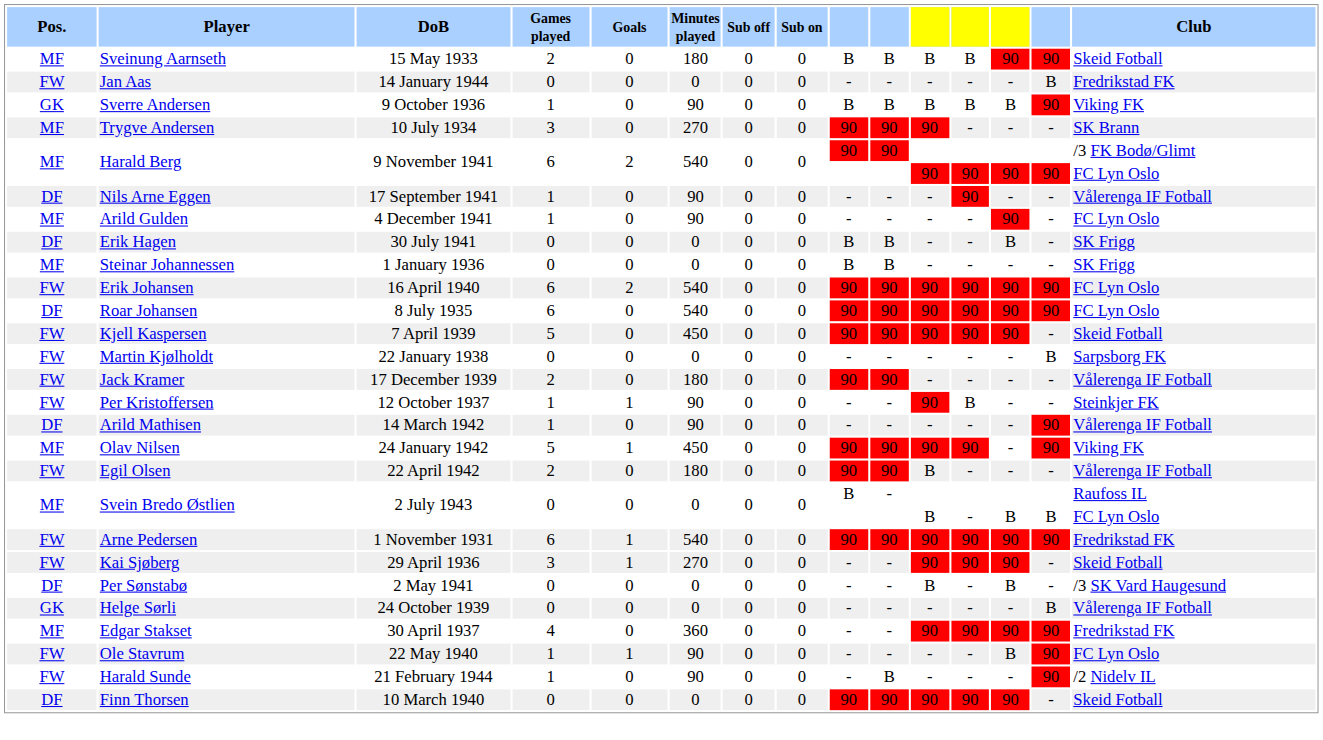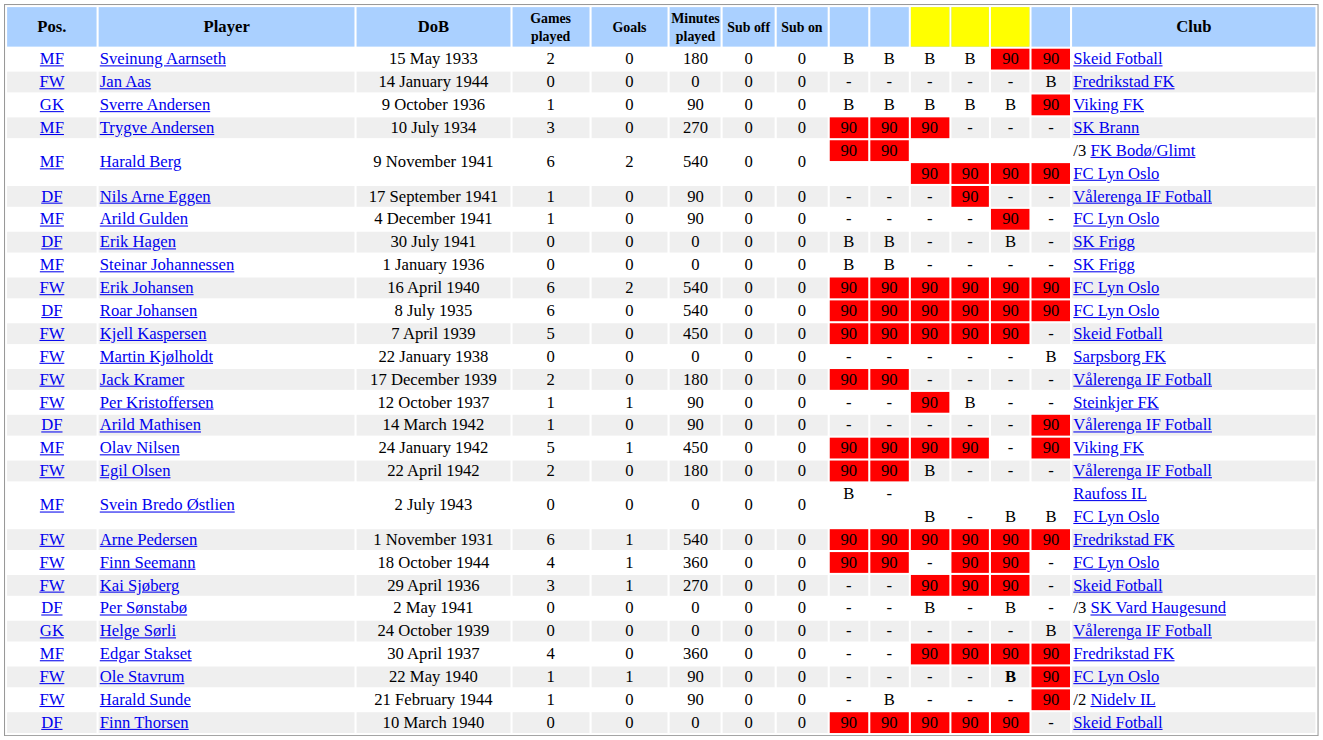 <table border="0" width="100%" style="border: 1px solid #999; background-color:#FFFFFF; text-align:center">
 <tr align="center" bgcolor="#AAD0FF">
 <th width=7%>Pos.</th>
 <th width=20%>Player</th>
 <th width=12%>DoB</th>
 <th width=6%><small>Games<br>played</small></th>
 <th width=6%><small>Goals</small></th>
 <th width=4%><small>Minutes<br>played</small></th>
 <th width=4%><small>Sub off</small></th>
 <th width=4%><small>Sub on</small></th>
 <th width=3%></th>
 <th width=3%></th>
 <th width=3% bgcolor=yellow></th>
 <th width=3% bgcolor=yellow></th>
 <th width=3% bgcolor=yellow></th>
 <th width=3%></th>
 <th width=27%>Club</th>
 </tr>
 <tr>
 <td><a href='#'>MF</a></td>
 <td align="left"><a href='#'>Sveinung Aarnseth</a></td>
 <td>15 May 1933</td>
 <td>2</td>
 <td>0</td>
 <td>180</td>
 <td>0</td>
 <td>0</td>
 <td>B</td>
 <td>B</td>
 <td>B</td>
 <td>B</td>
 <td bgcolor=red>90</td>
 <td bgcolor=red>90</td>
 <td align="left"> <a href='#'>Skeid Fotball</a></td>
 </tr>
 <tr bgcolor="#EFEFEF">
 <td><a href='#'>FW</a></td>
 <td align="left"><a href='#'>Jan Aas</a></td>
 <td>14 January 1944</td>
 <td>0</td>
 <td>0</td>
 <td>0</td>
 <td>0</td>
 <td>0</td>
 <td>-</td>
 <td>-</td>
 <td>-</td>
 <td>-</td>
 <td>-</td>
 <td>B</td>
 <td align="left"> <a href='#'>Fredrikstad FK</a></td>
 </tr>
 <tr>
 <td><a href='#'>GK</a></td>
 <td align="left"><a href='#'>Sverre Andersen</a></td>
 <td>9 October 1936</td>
 <td>1</td>
 <td>0</td>
 <td>90</td>
 <td>0</td>
 <td>0</td>
 <td>B</td>
 <td>B</td>
 <td>B</td>
 <td>B</td>
 <td>B</td>
 <td bgcolor=red>90</td>
 <td align="left"> <a href='#'>Viking FK</a></td>
 </tr>
 <tr bgcolor="#EFEFEF">
 <td><a href='#'>MF</a></td>
 <td align="left"><a href='#'>Trygve Andersen</a></td>
 <td>10 July 1934</td>
 <td>3</td>
 <td>0</td>
 <td>270</td>
 <td>0</td>
 <td>0</td>
 <td bgcolor=red>90</td>
 <td bgcolor=red>90</td>
 <td bgcolor=red>90</td>
 <td>-</td>
 <td>-</td>
 <td>-</td>
 <td align="left"> <a href='#'>SK Brann</a></td>
 </tr>
 <tr>
 <td rowspan=2><a href='#'>MF</a></td>
 <td align="left" rowspan=2><a href='#'>Harald Berg</a></td>
 <td rowspan=2>9 November 1941</td>
 <td rowspan=2>6</td>
 <td rowspan=2>2</td>
 <td rowspan=2>540</td>
 <td rowspan=2>0</td>
 <td rowspan=2>0</td>
 <td bgcolor=red>90</td>
 <td bgcolor=red>90</td>
 <td></td>
 <td></td>
 <td></td>
 <td></td>
 <td align="left">/3 <a href='#'>FK Bodø/Glimt</a></td>
 </tr>
 <tr>
 <td></td>
 <td></td>
 <td bgcolor=red>90</td>
 <td bgcolor=red>90</td>
 <td bgcolor=red>90</td>
 <td bgcolor=red>90</td>
 <td align="left"> <a href='#'>FC Lyn Oslo</a></td>
 </tr>
 <tr bgcolor="#EFEFEF">
 <td><a href='#'>DF</a></td>
 <td align="left"><a href='#'>Nils Arne Eggen</a></td>
 <td>17 September 1941</td>
 <td>1</td>
 <td>0</td>
 <td>90</td>
 <td>0</td>
 <td>0</td>
 <td>-</td>
 <td>-</td>
 <td>-</td>
 <td bgcolor=red>90</td>
 <td>-</td>
 <td>-</td>
 <td align="left"> <a href='#'>Vålerenga IF Fotball</a></td>
 </tr>
 <tr>
 <td><a href='#'>MF</a></td>
 <td align="left"><a href='#'>Arild Gulden</a></td>
 <td>4 December 1941</td>
 <td>1</td>
 <td>0</td>
 <td>90</td>
 <td>0</td>
 <td>0</td>
 <td>-</td>
 <td>-</td>
 <td>-</td>
 <td>-</td>
 <td bgcolor=red>90</td>
 <td>-</td>
 <td align="left"> <a href='#'>FC Lyn Oslo</a></td>
 </tr>
 <tr bgcolor="#EFEFEF">
 <td><a href='#'>DF</a></td>
 <td align="left"><a href='#'>Erik Hagen</a></td>
 <td>30 July 1941</td>
 <td>0</td>
 <td>0</td>
 <td>0</td>
 <td>0</td>
 <td>0</td>
 <td>B</td>
 <td>B</td>
 <td>-</td>
 <td>-</td>
 <td>B</td>
 <td>-</td>
 <td align="left"> <a href='#'>SK Frigg</a></td>
 </tr>
 <tr>
 <td><a href='#'>MF</a></td>
 <td align="left"><a href='#'>Steinar Johannessen</a></td>
 <td>1 January 1936</td>
 <td>0</td>
 <td>0</td>
 <td>0</td>
 <td>0</td>
 <td>0</td>
 <td>B</td>
 <td>B</td>
 <td>-</td>
 <td>-</td>
 <td>-</td>
 <td>-</td>
 <td align="left"> <a href='#'>SK Frigg</a></td>
 </tr>
 <tr bgcolor="#EFEFEF">
 <td><a href='#'>FW</a></td>
 <td align="left"><a href='#'>Erik Johansen</a></td>
 <td>16 April 1940</td>
 <td>6</td>
 <td>2</td>
 <td>540</td>
 <td>0</td>
 <td>0</td>
 <td bgcolor=red>90</td>
 <td bgcolor=red>90</td>
 <td bgcolor=red>90</td>
 <td bgcolor=red>90</td>
 <td bgcolor=red>90</td>
 <td bgcolor=red>90</td>
 <td align="left"> <a href='#'>FC Lyn Oslo</a></td>
 </tr>
 <tr>
 <td><a href='#'>DF</a></td>
 <td align="left"><a href='#'>Roar Johansen</a></td>
 <td>8 July 1935</td>
 <td>6</td>
 <td>0</td>
 <td>540</td>
 <td>0</td>
 <td>0</td>
 <td bgcolor=red>90</td>
 <td bgcolor=red>90</td>
 <td bgcolor=red>90</td>
 <td bgcolor=red>90</td>
 <td bgcolor=red>90</td>
 <td bgcolor=red>90</td>
 <td align="left"> <a href='#'>FC Lyn Oslo</a></td>
 </tr>
 <tr bgcolor="#EFEFEF">
 <td><a href='#'>FW</a></td>
 <td align="left"><a href='#'>Kjell Kaspersen</a></td>
 <td>7 April 1939</td>
 <td>5</td>
 <td>0</td>
 <td>450</td>
 <td>0</td>
 <td>0</td>
 <td bgcolor=red>90</td>
 <td bgcolor=red>90</td>
 <td bgcolor=red>90</td>
 <td bgcolor=red>90</td>
 <td bgcolor=red>90</td>
 <td>-</td>
 <td align="left"> <a href='#'>Skeid Fotball</a></td>
 </tr>
 <tr>
 <td><a href='#'>FW</a></td>
 <td align="left"><a href='#'>Martin Kjølholdt</a></td>
 <td>22 January 1938</td>
 <td>0</td>
 <td>0</td>
 <td>0</td>
 <td>0</td>
 <td>0</td>
 <td>-</td>
 <td>-</td>
 <td>-</td>
 <td>-</td>
 <td>-</td>
 <td>B</td>
 <td align="left"> <a href='#'>Sarpsborg FK</a></td>
 </tr>
 <tr bgcolor="#EFEFEF">
 <td><a href='#'>FW</a></td>
 <td align="left"><a href='#'>Jack Kramer</a></td>
 <td>17 December 1939</td>
 <td>2</td>
 <td>0</td>
 <td>180</td>
 <td>0</td>
 <td>0</td>
 <td bgcolor=red>90</td>
 <td bgcolor=red>90</td>
 <td>-</td>
 <td>-</td>
 <td>-</td>
 <td>-</td>
 <td align="left"> <a href='#'>Vålerenga IF Fotball</a></td>
 </tr>
 <tr>
 <td><a href='#'>FW</a></td>
 <td align="left"><a href='#'>Per Kristoffersen</a></td>
 <td>12 October 1937</td>
 <td>1</td>
 <td>1</td>
 <td>90</td>
 <td>0</td>
 <td>0</td>
 <td>-</td>
 <td>-</td>
 <td bgcolor=red>90</td>
 <td>B</td>
 <td>-</td>
 <td>-</td>
 <td align="left"> <a href='#'>Steinkjer FK</a></td>
 </tr>
 <tr bgcolor="#EFEFEF">
 <td><a href='#'>DF</a></td>
 <td align="left"><a href='#'>Arild Mathisen</a></td>
 <td>14 March 1942</td>
 <td>1</td>
 <td>0</td>
 <td>90</td>
 <td>0</td>
 <td>0</td>
 <td>-</td>
 <td>-</td>
 <td>-</td>
 <td>-</td>
 <td>-</td>
 <td bgcolor=red>90</td>
 <td align="left"> <a href='#'>Vålerenga IF Fotball</a></td>
 </tr>
 <tr>
 <td><a href='#'>MF</a></td>
 <td align="left"><a href='#'>Olav Nilsen</a></td>
 <td>24 January 1942</td>
 <td>5</td>
 <td>1</td>
 <td>450</td>
 <td>0</td>
 <td>0</td>
 <td bgcolor=red>90</td>
 <td bgcolor=red>90</td>
 <td bgcolor=red>90</td>
 <td bgcolor=red>90</td>
 <td>-</td>
 <td bgcolor=red>90</td>
 <td align="left"> <a href='#'>Viking FK</a></td>
 </tr>
 <tr bgcolor="#EFEFEF">
 <td><a href='#'>FW</a></td>
 <td align="left"><a href='#'>Egil Olsen</a></td>
 <td>22 April 1942</td>
 <td>2</td>
 <td>0</td>
 <td>180</td>
 <td>0</td>
 <td>0</td>
 <td bgcolor=red>90</td>
 <td bgcolor=red>90</td>
 <td>B</td>
 <td>-</td>
 <td>-</td>
 <td>-</td>
 <td align="left"> <a href='#'>Vålerenga IF Fotball</a></td>
 </tr>
 <tr>
 <td rowspan=2><a href='#'>MF</a></td>
 <td align="left" rowspan=2><a href='#'>Svein Bredo Østlien</a></td>
 <td rowspan=2>2 July 1943</td>
 <td rowspan=2>0</td>
 <td rowspan=2>0</td>
 <td rowspan=2>0</td>
 <td rowspan=2>0</td>
 <td rowspan=2>0</td>
 <td>B</td>
 <td>-</td>
 <td></td>
 <td></td>
 <td></td>
 <td></td>
 <td align="left"> <a href='#'>Raufoss IL</a></td>
 </tr>
 <tr>
 <td></td>
 <td></td>
 <td>B</td>
 <td>-</td>
 <td>B</td>
 <td>B</td>
 <td align="left"> <a href='#'>FC Lyn Oslo</a></td>
 </tr>
 <tr bgcolor="#EFEFEF">
 <td><a href='#'>FW</a></td>
 <td align="left"><a href='#'>Arne Pedersen</a></td>
 <td>1 November 1931</td>
 <td>6</td>
 <td>1</td>
 <td>540</td>
 <td>0</td>
 <td>0</td>
 <td bgcolor=red>90</td>
 <td bgcolor=red>90</td>
 <td bgcolor=red>90</td>
 <td bgcolor=red>90</td>
 <td bgcolor=red>90</td>
 <td bgcolor=red>90</td>
 <td align="left"> <a href='#'>Fredrikstad FK</a></td>
 </tr>
+<tr>
+<td><a href='#'>FW</a></td>
+<td align="left"><a href='#'>Finn Seemann</a></td>
+<td>18 October 1944</td>
+<td>4</td>
+<td>1</td>
+<td>360</td>
+<td>0</td>
+<td>0</td>
+<td bgcolor=red>90</td>
+<td bgcolor=red>90</td>
+<td>-</td>
+<td bgcolor=red>90</td>
+<td bgcolor=red>90</td>
+<td>-</td>
+<td align="left"> <a href='#'>FC Lyn Oslo</a></td>
+</tr>
 <tr bgcolor="#EFEFEF">
 <td><a href='#'>FW</a></td>
 <td align="left"><a href='#'>Kai Sjøberg</a></td>
 <td>29 April 1936</td>
 <td>3</td>
 <td>1</td>
 <td>270</td>
 <td>0</td>
 <td>0</td>
 <td>-</td>
 <td>-</td>
 <td bgcolor=red>90</td>
 <td bgcolor=red>90</td>
 <td bgcolor=red>90</td>
 <td>-</td>
 <td align="left"> <a href='#'>Skeid Fotball</a></td>
 </tr>
 <tr>
 <td><a href='#'>DF</a></td>
 <td align="left"><a href='#'>Per Sønstabø</a></td>
 <td>2 May 1941</td>
 <td>0</td>
 <td>0</td>
 <td>0</td>
 <td>0</td>
 <td>0</td>
 <td>-</td>
 <td>-</td>
 <td>B</td>
 <td>-</td>
 <td>B</td>
 <td>-</td>
 <td align="left">/3 <a href='#'>SK Vard Haugesund</a></td>
 </tr>
 <tr bgcolor="#EFEFEF">
 <td><a href='#'>GK</a></td>
 <td align="left"><a href='#'>Helge Sørli</a></td>
 <td>24 October 1939</td>
 <td>0</td>
 <td>0</td>
 <td>0</td>
 <td>0</td>
 <td>0</td>
 <td>-</td>
 <td>-</td>
 <td>-</td>
 <td>-</td>
 <td>-</td>
 <td>B</td>
 <td align="left"> <a href='#'>Vålerenga IF Fotball</a></td>
 </tr>
 <tr>
 <td><a href='#'>MF</a></td>
 <td align="left"><a href='#'>Edgar Stakset</a></td>
 <td>30 April 1937</td>
 <td>4</td>
 <td>0</td>
 <td>360</td>
 <td>0</td>
 <td>0</td>
 <td>-</td>
 <td>-</td>
 <td bgcolor=red>90</td>
 <td bgcolor=red>90</td>
 <td bgcolor=red>90</td>
 <td bgcolor=red>90</td>
 <td align="left"> <a href='#'>Fredrikstad FK</a></td>
 </tr>
 <tr bgcolor="#EFEFEF">
 <td><a href='#'>FW</a></td>
 <td align="left"><a href='#'>Ole Stavrum</a></td>
 <td>22 May 1940</td>
 <td>1</td>
 <td>1</td>
 <td>90</td>
 <td>0</td>
 <td>0</td>
 <td>-</td>
 <td>-</td>
 <td>-</td>
 <td>-</td>
-<td>B</td>
+<td><strong>B</strong></td>
 <td bgcolor=red>90</td>
 <td align="left"> <a href='#'>FC Lyn Oslo</a></td>
 </tr>
 <tr>
 <td><a href='#'>FW</a></td>
 <td align="left"><a href='#'>Harald Sunde</a></td>
 <td>21 February 1944</td>
 <td>1</td>
 <td>0</td>
 <td>90</td>
 <td>0</td>
 <td>0</td>
 <td>-</td>
 <td>B</td>
 <td>-</td>
 <td>-</td>
 <td>-</td>
 <td bgcolor=red>90</td>
 <td align="left">/2 <a href='#'>Nidelv IL</a></td>
 </tr>
 <tr bgcolor="#EFEFEF">
 <td><a href='#'>DF</a></td>
 <td align="left"><a href='#'>Finn Thorsen</a></td>
 <td>10 March 1940</td>
 <td>0</td>
 <td>0</td>
 <td>0</td>
 <td>0</td>
 <td>0</td>
 <td bgcolor=red>90</td>
 <td bgcolor=red>90</td>
 <td bgcolor=red>90</td>
 <td bgcolor=red>90</td>
 <td bgcolor=red>90</td>
 <td>-</td>
 <td align="left"> <a href='#'>Skeid Fotball</a></td>
 </tr>
 </table>
